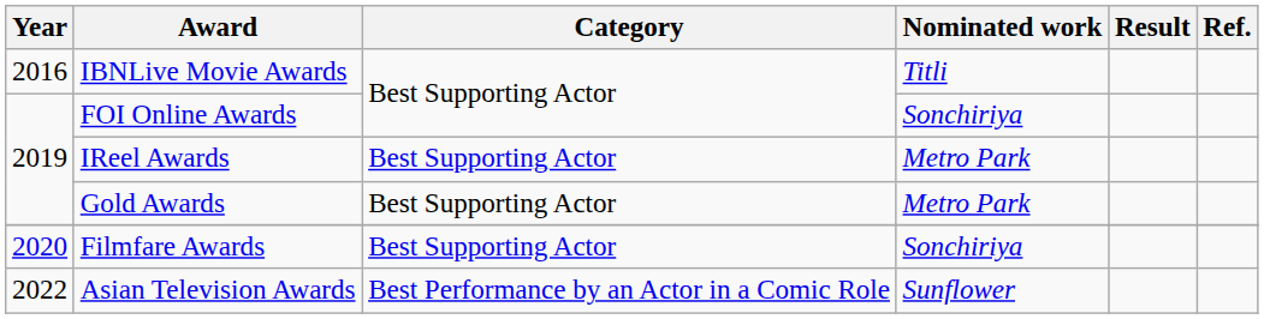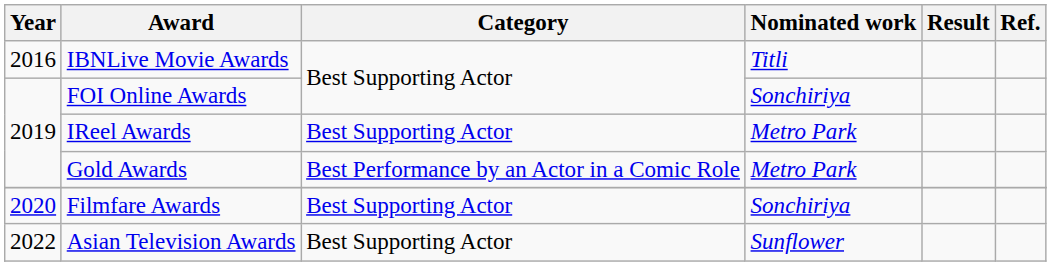 <table class= "wikitable plainrowheaders sortable">
 <tr>
 <th>Year</th>
 <th>Award</th>
 <th>Category</th>
 <th>Nominated work</th>
 <th>Result</th>
 <th>Ref.</th>
 </tr>
 <tr>
 <td>2016</td>
 <td><a href='#'>IBNLive Movie Awards</a></td>
 <td rowspan="2">Best Supporting Actor</td>
 <td><em><a href='#'>Titli</a></em></td>
 <td></td>
 <td></td>
 </tr>
 <tr>
 <td rowspan="3">2019</td>
 <td><a href='#'>FOI Online Awards</a></td>
 <td><em><a href='#'>Sonchiriya</a></em></td>
 <td></td>
 <td></td>
 </tr>
 <tr>
 <td><a href='#'>IReel Awards</a></td>
 <td><a href='#'>Best Supporting Actor</a></td>
 <td><em><a href='#'>Metro Park</a></em></td>
 <td></td>
 <td></td>
 </tr>
 <tr>
 <td><a href='#'>Gold Awards</a></td>
-<td>Best Supporting Actor</td>
+<td><a href='#'>Best Performance by an Actor in a Comic Role</a></td>
 <td><em><a href='#'>Metro Park</a></em></td>
 <td></td>
 <td></td>
 </tr>
 <tr>
 </tr>
 <tr>
 <td><a href='#'>2020</a></td>
 <td><a href='#'>Filmfare Awards</a></td>
 <td><a href='#'>Best Supporting Actor</a></td>
 <td><em><a href='#'>Sonchiriya</a></em></td>
 <td></td>
 <td></td>
 </tr>
 <tr>
 <td>2022</td>
 <td><a href='#'>Asian Television Awards</a></td>
-<td><a href='#'>Best Performance by an Actor in a Comic Role</a></td>
+<td>Best Supporting Actor</td>
 <td><em><a href='#'>Sunflower</a></em></td>
 <td></td>
 <td></td>
 </tr>
 </table>
